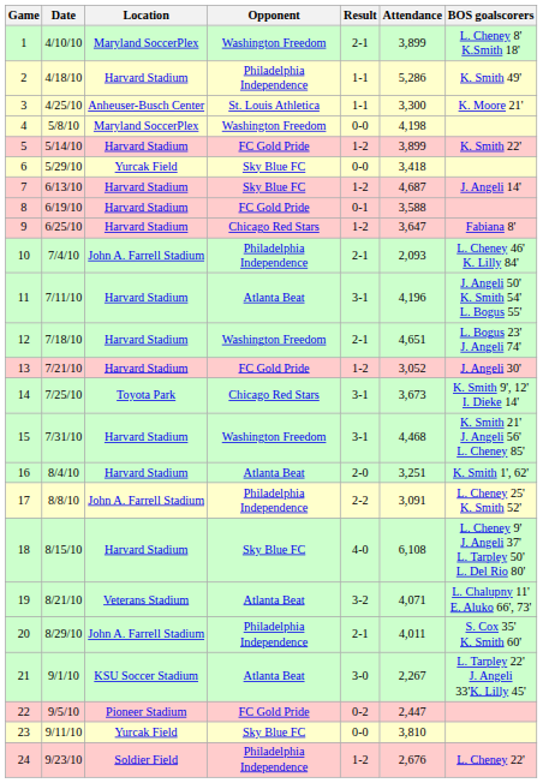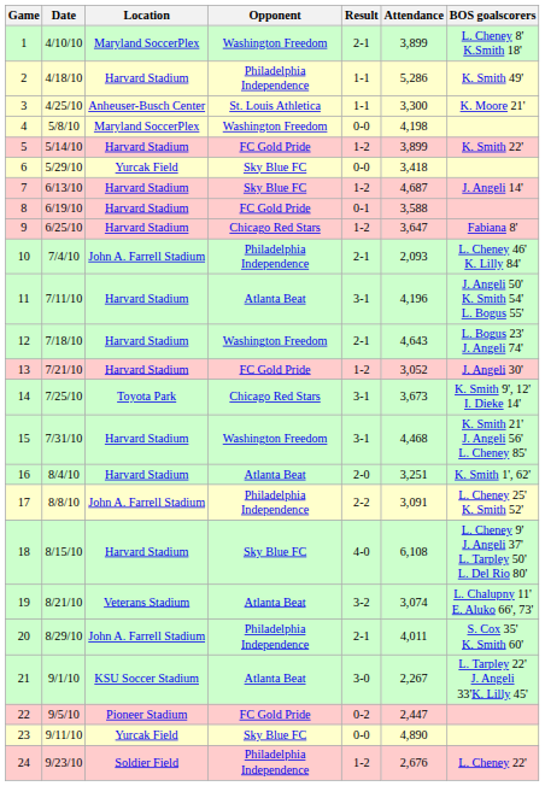 <table class="wikitable" style="text-align:center; font-size:smaller;">
 <tr>
 <th>Game</th>
 <th>Date</th>
 <th>Location</th>
 <th style="width:140px;">Opponent</th>
 <th>Result<br></th>
 <th>Attendance</th>
 <th>BOS goalscorers</th>
 </tr>
 <tr style="background:#cfc;">
 <td>1</td>
 <td>4/10/10</td>
 <td><a href='#'>Maryland SoccerPlex</a> </td>
 <td><a href='#'>Washington Freedom</a> </td>
 <td>2-1 </td>
 <td>3,899 </td>
 <td><a href='#'>L. Cheney</a> 8'<br><a href='#'>K.Smith</a> 18' </td>
 </tr>
 <tr style="background:#ffc;">
 <td>2</td>
 <td>4/18/10</td>
 <td><a href='#'>Harvard Stadium</a> </td>
 <td><a href='#'>Philadelphia Independence</a> </td>
 <td>1-1 </td>
 <td>5,286 </td>
 <td><a href='#'>K. Smith</a> 49'<br> </td>
 </tr>
 <tr style="background:#ffc;">
 <td>3</td>
 <td>4/25/10</td>
 <td><a href='#'>Anheuser-Busch Center</a> </td>
 <td><a href='#'>St. Louis Athletica</a> </td>
 <td>1-1 </td>
 <td>3,300 </td>
 <td><a href='#'>K. Moore</a> 21'<br> </td>
 </tr>
 <tr style="background:#ffc;">
 <td>4</td>
 <td>5/8/10</td>
 <td><a href='#'>Maryland SoccerPlex</a> </td>
 <td><a href='#'>Washington Freedom</a> </td>
 <td>0-0 </td>
 <td>4,198 </td>
 <td></td>
 </tr>
 <tr style="background:#fcc;">
 <td>5</td>
 <td>5/14/10</td>
 <td><a href='#'>Harvard Stadium</a> </td>
 <td><a href='#'>FC Gold Pride</a> </td>
 <td>1-2 </td>
 <td>3,899 </td>
 <td><a href='#'>K. Smith</a> 22' </td>
 </tr>
 <tr style="background:#ffc;">
 <td>6</td>
 <td>5/29/10</td>
 <td><a href='#'>Yurcak Field</a> </td>
 <td><a href='#'>Sky Blue FC</a> </td>
 <td>0-0 </td>
 <td>3,418 </td>
 <td></td>
 </tr>
 <tr style="background:#fcc;">
 <td>7</td>
 <td>6/13/10</td>
 <td><a href='#'>Harvard Stadium</a> </td>
 <td><a href='#'>Sky Blue FC</a> </td>
 <td>1-2 </td>
 <td>4,687 </td>
 <td><a href='#'>J. Angeli</a> 14' </td>
 </tr>
 <tr style="background:#fcc;">
 <td>8</td>
 <td>6/19/10</td>
 <td><a href='#'>Harvard Stadium</a> </td>
 <td><a href='#'>FC Gold Pride</a> </td>
 <td>0-1 </td>
 <td>3,588 </td>
 <td></td>
 </tr>
 <tr style="background:#fcc;">
 <td>9</td>
 <td>6/25/10</td>
 <td><a href='#'>Harvard Stadium</a> </td>
 <td><a href='#'>Chicago Red Stars</a> </td>
 <td>1-2 </td>
 <td>3,647 </td>
 <td><a href='#'>Fabiana</a> 8' </td>
 </tr>
 <tr style="background:#cfc;">
 <td>10</td>
 <td>7/4/10</td>
 <td><a href='#'>John A. Farrell Stadium</a> </td>
 <td><a href='#'>Philadelphia Independence</a> </td>
 <td>2-1 </td>
 <td>2,093 </td>
 <td><a href='#'>L. Cheney</a> 46'<br><a href='#'>K. Lilly</a> 84' </td>
 </tr>
 <tr style="background:#cfc;">
 <td>11</td>
 <td>7/11/10</td>
 <td><a href='#'>Harvard Stadium</a> </td>
 <td><a href='#'>Atlanta Beat</a> </td>
 <td>3-1 </td>
 <td>4,196 </td>
 <td><a href='#'>J. Angeli</a> 50'<br><a href='#'>K. Smith</a> 54'<br><a href='#'>L. Bogus</a> 55'</td>
 </tr>
 <tr style="background:#cfc;">
 <td>12</td>
 <td>7/18/10</td>
 <td><a href='#'>Harvard Stadium</a> </td>
 <td><a href='#'>Washington Freedom</a> </td>
 <td>2-1 </td>
-<td>4,651 </td>
+<td>4,643 </td>
 <td><a href='#'>L. Bogus</a> 23'<br><a href='#'>J. Angeli</a> 74' </td>
 </tr>
 <tr style="background:#fcc;">
 <td>13</td>
 <td>7/21/10</td>
 <td><a href='#'>Harvard Stadium</a> </td>
 <td><a href='#'>FC Gold Pride</a> </td>
 <td>1-2 </td>
 <td>3,052 </td>
 <td><a href='#'>J. Angeli</a> 30'</td>
 </tr>
 <tr style="background:#cfc;">
 <td>14</td>
 <td>7/25/10</td>
 <td><a href='#'>Toyota Park</a> </td>
 <td><a href='#'>Chicago Red Stars</a> </td>
 <td>3-1 </td>
 <td>3,673 </td>
 <td><a href='#'>K. Smith</a> 9', 12'<br><a href='#'>I. Dieke</a> 14' </td>
 </tr>
 <tr style="background:#cfc;">
 <td>15</td>
 <td>7/31/10</td>
 <td><a href='#'>Harvard Stadium</a> </td>
 <td><a href='#'>Washington Freedom</a> </td>
 <td>3-1 </td>
 <td>4,468 </td>
 <td><a href='#'>K. Smith</a> 21' <br><a href='#'>J. Angeli</a> 56'<br><a href='#'>L. Cheney</a> 85'</td>
 </tr>
 <tr style="background:#cfc;">
 <td>16</td>
 <td>8/4/10</td>
 <td><a href='#'>Harvard Stadium</a> </td>
 <td><a href='#'>Atlanta Beat</a> </td>
 <td>2-0 </td>
 <td>3,251 </td>
 <td><a href='#'>K. Smith</a> 1', 62' </td>
 </tr>
 <tr style="background:#ffc;">
 <td>17</td>
 <td>8/8/10</td>
 <td><a href='#'>John A. Farrell Stadium</a> </td>
 <td><a href='#'>Philadelphia Independence</a> </td>
 <td>2-2 </td>
 <td>3,091 </td>
 <td><a href='#'>L. Cheney</a> 25'<br><a href='#'>K. Smith</a> 52' </td>
 </tr>
 <tr style="background:#cfc;">
 <td>18</td>
 <td>8/15/10</td>
 <td><a href='#'>Harvard Stadium</a> </td>
 <td><a href='#'>Sky Blue FC</a> </td>
 <td>4-0 </td>
 <td>6,108 </td>
 <td><a href='#'>L. Cheney</a> 9'<br><a href='#'>J. Angeli</a> 37'<br><a href='#'>L. Tarpley</a> 50'<br><a href='#'>L. Del Rio</a> 80'</td>
 </tr>
 <tr style="background:#cfc;">
 <td>19</td>
 <td>8/21/10</td>
 <td><a href='#'>Veterans Stadium</a> </td>
 <td><a href='#'>Atlanta Beat</a> </td>
 <td>3-2 </td>
-<td>4,071 </td>
+<td>3,074 </td>
 <td><a href='#'>L. Chalupny</a> 11'<br><a href='#'>E. Aluko</a> 66', 73' </td>
 </tr>
 <tr style="background:#cfc;">
 <td>20</td>
 <td>8/29/10</td>
 <td><a href='#'>John A. Farrell Stadium</a> </td>
 <td><a href='#'>Philadelphia Independence</a> </td>
 <td>2-1 </td>
 <td>4,011 </td>
 <td><a href='#'>S. Cox</a> 35'<br><a href='#'>K. Smith</a> 60' </td>
 </tr>
 <tr style="background:#cfc;">
 <td>21</td>
 <td>9/1/10</td>
 <td><a href='#'>KSU Soccer Stadium</a> </td>
 <td><a href='#'>Atlanta Beat</a> </td>
 <td>3-0 </td>
 <td>2,267 </td>
 <td><a href='#'>L. Tarpley</a> 22'<br><a href='#'>J. Angeli</a><br>33'<a href='#'>K. Lilly</a> 45' </td>
 </tr>
 <tr style="background:#fcc;">
 <td>22</td>
 <td>9/5/10</td>
 <td><a href='#'>Pioneer Stadium</a> </td>
 <td><a href='#'>FC Gold Pride</a> </td>
 <td>0-2 </td>
 <td>2,447 </td>
 <td></td>
 </tr>
 <tr style="background:#ffc;">
 <td>23</td>
 <td>9/11/10</td>
 <td><a href='#'>Yurcak Field</a> </td>
 <td><a href='#'>Sky Blue FC</a> </td>
 <td>0-0 </td>
-<td>3,810 </td>
+<td>4,890 </td>
 <td></td>
 </tr>
 <tr style="background:#fcc;">
 <td>24</td>
 <td>9/23/10</td>
 <td><a href='#'>Soldier Field</a> </td>
 <td><a href='#'>Philadelphia Independence</a> </td>
 <td>1-2 </td>
 <td>2,676 </td>
 <td><a href='#'>L. Cheney</a> 22'</td>
 </tr>
 </table>
